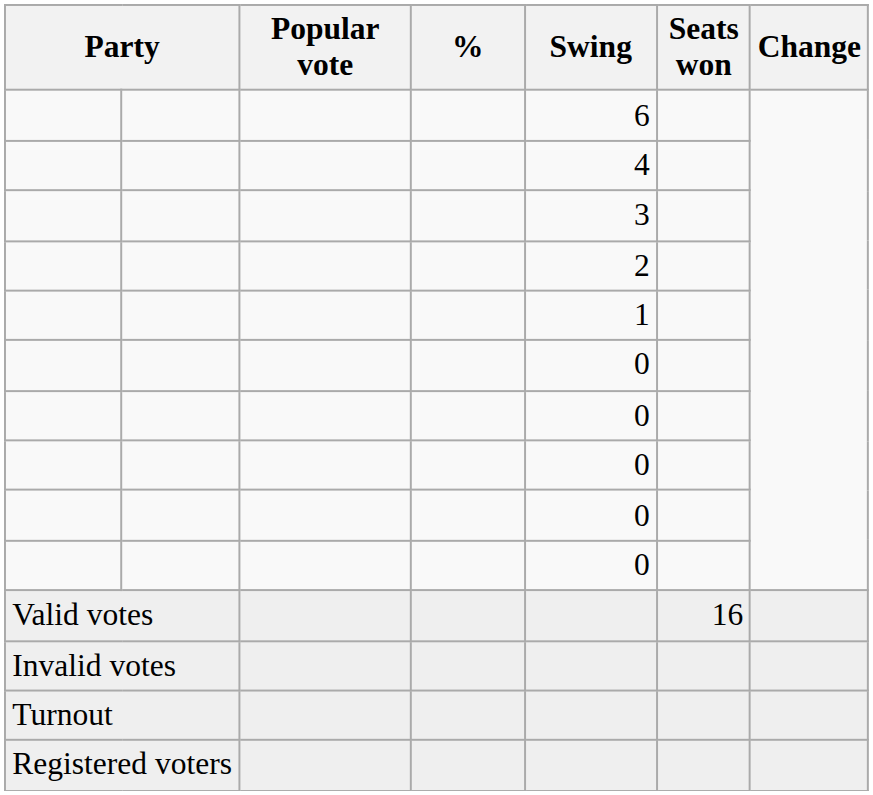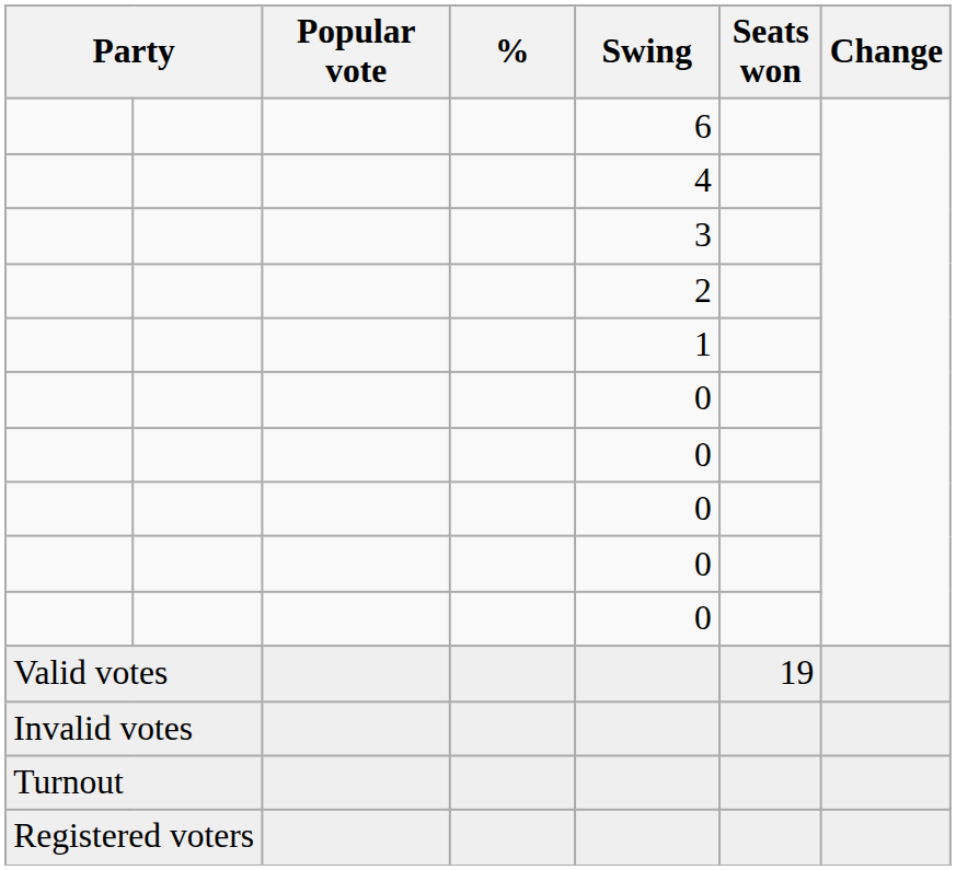 <table class=wikitable style="text-align:right">
 <tr>
 <th colspan=2>Party</th>
 <th width=80px>Popular vote</th>
 <th width=50px>%</th>
 <th width=60px>Swing</th>
 <th width=40px>Seats<br>won</th>
 <th width=45px>Change</th>
 </tr>
 <tr>
 <td></td>
 <td></td>
 <td></td>
 <td></td>
 <td>6</td>
 <td></td>
 </tr>
 <tr>
 <td></td>
 <td></td>
 <td></td>
 <td></td>
 <td>4</td>
 <td></td>
 </tr>
 <tr>
 <td></td>
 <td></td>
 <td></td>
 <td></td>
 <td>3</td>
 <td></td>
 </tr>
 <tr>
 <td></td>
 <td></td>
 <td></td>
 <td></td>
 <td>2</td>
 <td></td>
 </tr>
 <tr>
 <td></td>
 <td></td>
 <td></td>
 <td></td>
 <td>1</td>
 <td></td>
 </tr>
 <tr>
 <td></td>
 <td></td>
 <td></td>
 <td></td>
 <td>0</td>
 <td></td>
 </tr>
 <tr>
 <td></td>
 <td></td>
 <td></td>
 <td></td>
 <td>0</td>
 <td></td>
 </tr>
 <tr>
 <td></td>
 <td></td>
 <td></td>
 <td></td>
 <td>0</td>
 <td></td>
 </tr>
 <tr>
 <td></td>
 <td></td>
 <td></td>
 <td></td>
 <td>0</td>
 <td></td>
 </tr>
 <tr>
 <td></td>
 <td></td>
 <td></td>
 <td></td>
 <td>0</td>
 <td></td>
 </tr>
 <tr bgcolor=#efefef>
 <td align=left colspan=2>Valid votes</td>
 <td></td>
 <td></td>
 <td></td>
-<td>16</td>
+<td>19</td>
 <td></td>
 </tr>
 <tr bgcolor=#efefef>
 <td align=left colspan=2>Invalid votes</td>
 <td></td>
 <td></td>
 <td></td>
 <td></td>
 <td></td>
 </tr>
 <tr bgcolor=#efefef>
 <td align=left colspan=2>Turnout</td>
 <td></td>
 <td></td>
 <td></td>
 <td></td>
 <td></td>
 </tr>
 <tr bgcolor=#efefef>
 <td align=left colspan=2>Registered voters</td>
 <td></td>
 <td></td>
 <td></td>
 <td></td>
 <td></td>
 </tr>
 </table>
